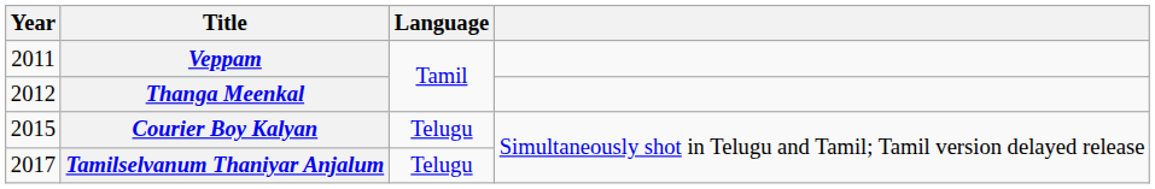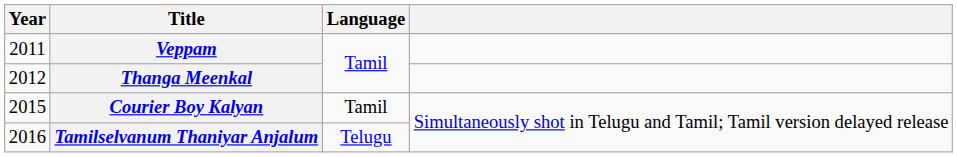 <table class="wikitable plainrowheaders sortable">
 <tr>
 <th scope="col">Year</th>
 <th scope="col">Title</th>
 <th scope="col">Language</th>
 <th scope="col"></th>
 </tr>
 <tr>
 <td style="text-align:center;">2011</td>
 <th scope="row"><em><a href='#'>Veppam</a></em></th>
 <td rowspan="2"  style="text-align:center;"><a href='#'>Tamil</a></td>
 <td></td>
 </tr>
 <tr>
 <td style="text-align:center;">2012</td>
 <th scope="row"><em><a href='#'>Thanga Meenkal</a></em></th>
 <td></td>
 </tr>
 <tr>
 <td style="text-align:center;">2015</td>
 <th scope="row"><em><a href='#'>Courier Boy Kalyan</a></em></th>
-<td style="text-align:center;"><a href='#'>Telugu</a></td>
+<td style="text-align:center;">Tamil</td>
 <td rowspan="2"><a href='#'>Simultaneously shot</a> in Telugu and Tamil; Tamil version delayed release</td>
 </tr>
 <tr>
-<td style="text-align:center;">2017</td>
+<td style="text-align:center;">2016</td>
 <th scope="row"><em><a href='#'>Tamilselvanum Thaniyar Anjalum</a></em></th>
 <td style="text-align:center;"><a href='#'>Telugu</a></td>
 </tr>
 </table>
